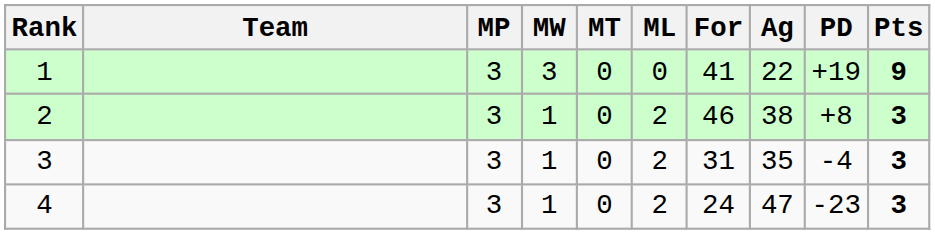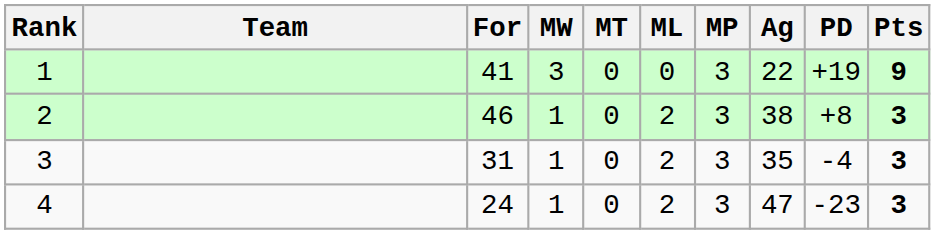 <table class=wikitable style="text-align:center">
 <tr>
 <th width=20>Rank</th>
 <th width=175>Team</th>
-<th width=20>MP</th>
+<th width=20>For</th>
 <th width=20>MW</th>
 <th width=20>MT</th>
 <th width=20>ML</th>
-<th width=20>For</th>
+<th width=20>MP</th>
 <th width=20>Ag</th>
 <th width=20>PD</th>
 <th width=20>Pts</th>
 </tr>
 <tr bgcolor="#ccffcc">
 <td>1</td>
 <td align=left><strong></strong></td>
-<td>3</td>
+<td>41</td>
 <td>3</td>
 <td>0</td>
 <td>0</td>
-<td>41</td>
+<td>3</td>
 <td>22</td>
 <td>+19</td>
 <td><strong>9</strong></td>
 </tr>
 <tr bgcolor="#ccffcc">
 <td>2</td>
 <td align=left><strong></strong></td>
-<td>3</td>
+<td>46</td>
 <td>1</td>
 <td>0</td>
 <td>2</td>
-<td>46</td>
+<td>3</td>
 <td>38</td>
 <td>+8</td>
 <td><strong>3</strong></td>
 </tr>
 <tr>
 <td>3</td>
 <td align=left></td>
-<td>3</td>
+<td>31</td>
 <td>1</td>
 <td>0</td>
 <td>2</td>
-<td>31</td>
+<td>3</td>
 <td>35</td>
 <td>-4</td>
 <td><strong>3</strong></td>
 </tr>
 <tr>
 <td>4</td>
 <td align=left></td>
-<td>3</td>
+<td>24</td>
 <td>1</td>
 <td>0</td>
 <td>2</td>
-<td>24</td>
+<td>3</td>
 <td>47</td>
 <td>-23</td>
 <td><strong>3</strong></td>
 </tr>
 </table>
